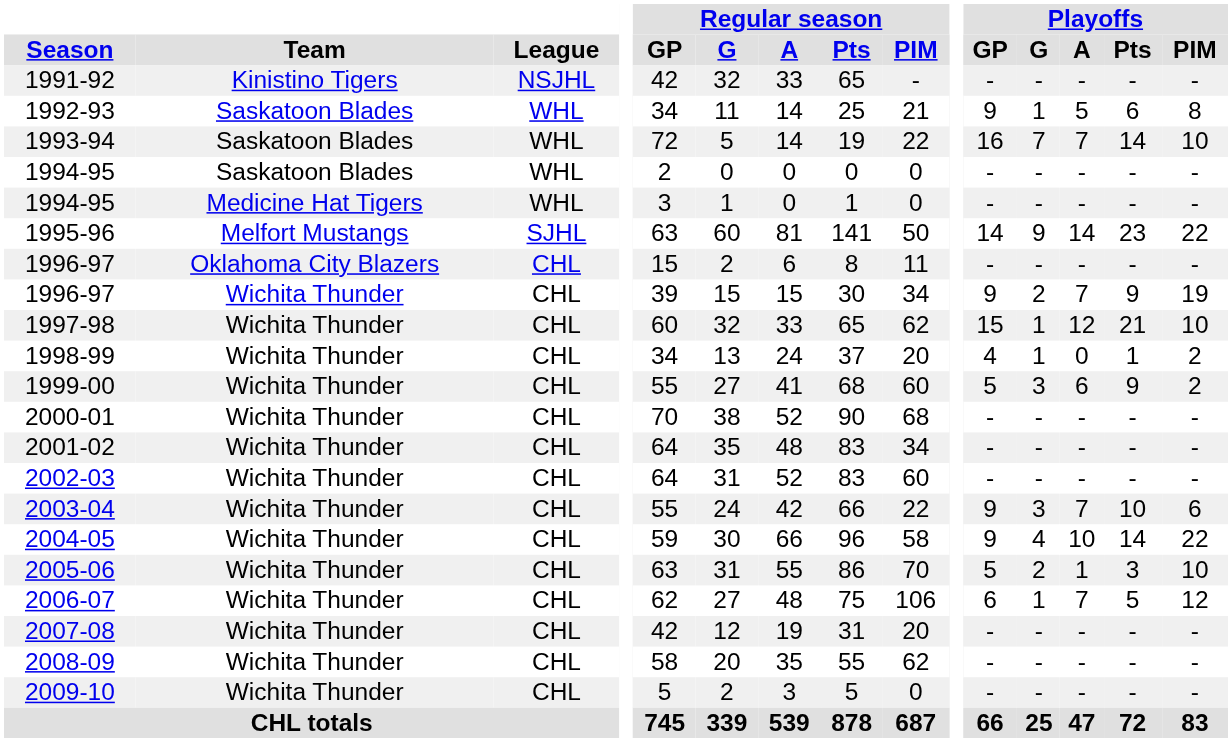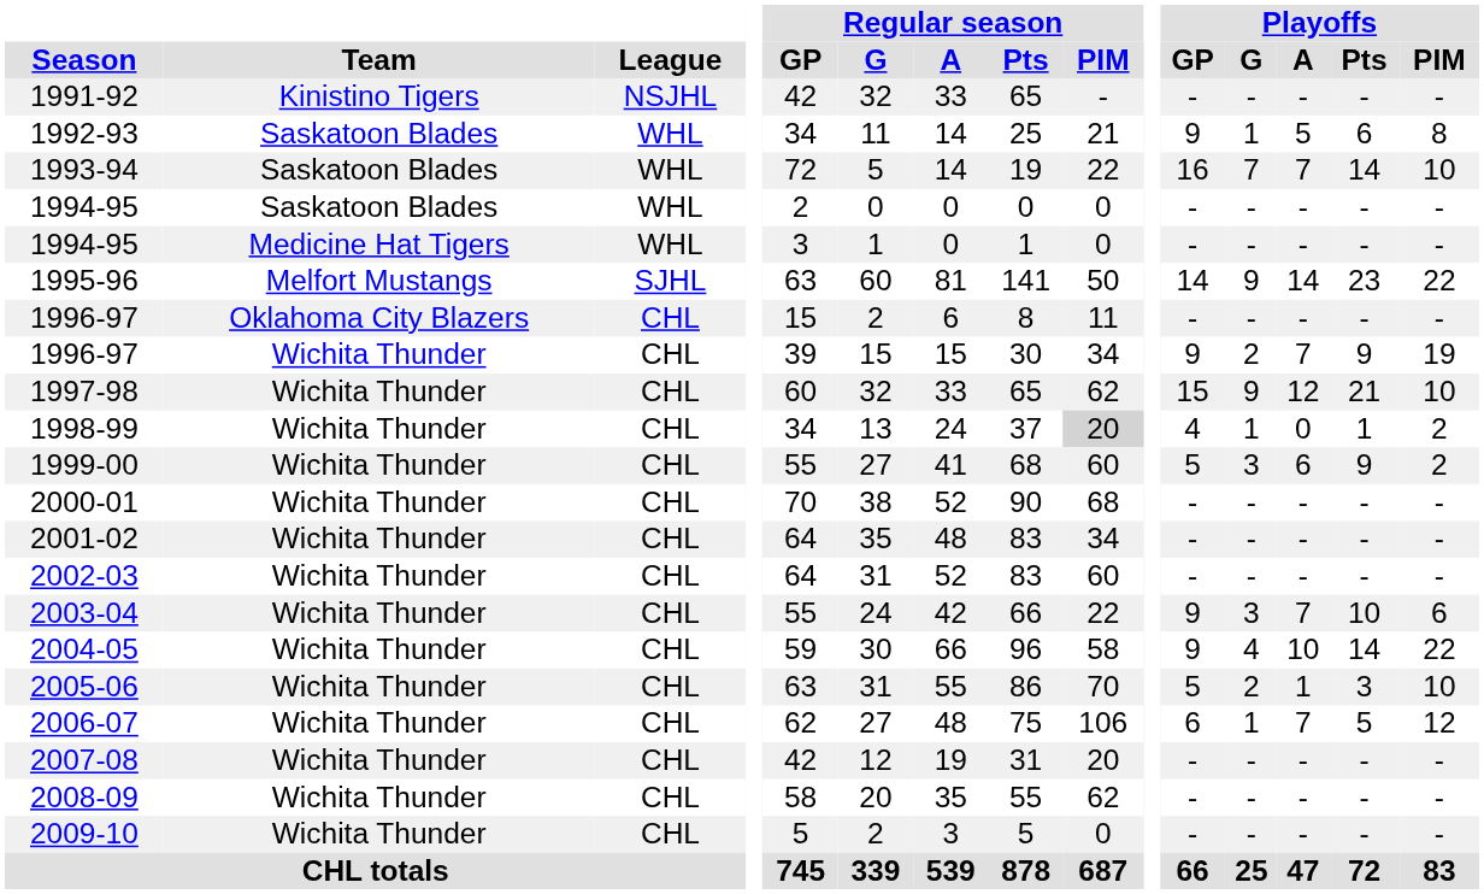 <table border="0" cellpadding="1" cellspacing="0" style="text-align:center; width:50em;">
 <tr style="background:#e0e0e0;">
 <th colspan="3"  bgcolor="#ffffff"> </th>
 <th rowspan="99" bgcolor="#ffffff"> </th>
 <th colspan="5"><a href='#'>Regular season</a></th>
 <th rowspan="99" bgcolor="#ffffff"> </th>
 <th colspan="5"><a href='#'>Playoffs</a></th>
 </tr>
 <tr style="background:#e0e0e0;">
 <th><a href='#'>Season</a></th>
 <th>Team</th>
 <th>League</th>
 <th>GP</th>
 <th><a href='#'>G</a></th>
 <th><a href='#'>A</a></th>
 <th><a href='#'>Pts</a></th>
 <th><a href='#'>PIM</a></th>
 <th>GP</th>
 <th>G</th>
 <th>A</th>
 <th>Pts</th>
 <th>PIM</th>
 </tr>
 <tr style="background:#f0f0f0;">
 <td>1991-92</td>
 <td><a href='#'>Kinistino Tigers</a></td>
 <td><a href='#'>NSJHL</a></td>
 <td>42</td>
 <td>32</td>
 <td>33</td>
 <td>65</td>
 <td>-</td>
 <td>-</td>
 <td>-</td>
 <td>-</td>
 <td>-</td>
 <td>-</td>
 </tr>
 <tr>
 <td>1992-93</td>
 <td><a href='#'>Saskatoon Blades</a></td>
 <td><a href='#'>WHL</a></td>
 <td>34</td>
 <td>11</td>
 <td>14</td>
 <td>25</td>
 <td>21</td>
 <td>9</td>
 <td>1</td>
 <td>5</td>
 <td>6</td>
 <td>8</td>
 </tr>
 <tr style="background:#f0f0f0;">
 <td>1993-94</td>
 <td>Saskatoon Blades</td>
 <td>WHL</td>
 <td>72</td>
 <td>5</td>
 <td>14</td>
 <td>19</td>
 <td>22</td>
 <td>16</td>
 <td>7</td>
 <td>7</td>
 <td>14</td>
 <td>10</td>
 </tr>
 <tr>
 <td>1994-95</td>
 <td>Saskatoon Blades</td>
 <td>WHL</td>
 <td>2</td>
 <td>0</td>
 <td>0</td>
 <td>0</td>
 <td>0</td>
 <td>-</td>
 <td>-</td>
 <td>-</td>
 <td>-</td>
 <td>-</td>
 </tr>
 <tr style="background:#f0f0f0;">
 <td>1994-95</td>
 <td><a href='#'>Medicine Hat Tigers</a></td>
 <td>WHL</td>
 <td>3</td>
 <td>1</td>
 <td>0</td>
 <td>1</td>
 <td>0</td>
 <td>-</td>
 <td>-</td>
 <td>-</td>
 <td>-</td>
 <td>-</td>
 </tr>
 <tr>
 <td>1995-96</td>
 <td><a href='#'>Melfort Mustangs</a></td>
 <td><a href='#'>SJHL</a></td>
 <td>63</td>
 <td>60</td>
 <td>81</td>
 <td>141</td>
 <td>50</td>
 <td>14</td>
 <td>9</td>
 <td>14</td>
 <td>23</td>
 <td>22</td>
 </tr>
 <tr style="background:#f0f0f0;">
 <td>1996-97</td>
 <td><a href='#'>Oklahoma City Blazers</a></td>
 <td><a href='#'>CHL</a></td>
 <td>15</td>
 <td>2</td>
 <td>6</td>
 <td>8</td>
 <td>11</td>
 <td>-</td>
 <td>-</td>
 <td>-</td>
 <td>-</td>
 <td>-</td>
 </tr>
 <tr>
 <td>1996-97</td>
 <td><a href='#'>Wichita Thunder</a></td>
 <td>CHL</td>
 <td>39</td>
 <td>15</td>
 <td>15</td>
 <td>30</td>
 <td>34</td>
 <td>9</td>
 <td>2</td>
 <td>7</td>
 <td>9</td>
 <td>19</td>
 </tr>
 <tr style="background:#f0f0f0;">
 <td>1997-98</td>
 <td>Wichita Thunder</td>
 <td>CHL</td>
 <td>60</td>
 <td>32</td>
 <td>33</td>
 <td>65</td>
 <td>62</td>
 <td>15</td>
-<td>1</td>
+<td>9</td>
 <td>12</td>
 <td>21</td>
 <td>10</td>
 </tr>
 <tr>
 <td>1998-99</td>
 <td>Wichita Thunder</td>
 <td>CHL</td>
 <td>34</td>
 <td>13</td>
 <td>24</td>
 <td>37</td>
-<td>20</td>
+<td style="background: lightgrey;">20</td>
 <td>4</td>
 <td>1</td>
 <td>0</td>
 <td>1</td>
 <td>2</td>
 </tr>
 <tr style="background:#f0f0f0;">
 <td>1999-00</td>
 <td>Wichita Thunder</td>
 <td>CHL</td>
 <td>55</td>
 <td>27</td>
 <td>41</td>
 <td>68</td>
 <td>60</td>
 <td>5</td>
 <td>3</td>
 <td>6</td>
 <td>9</td>
 <td>2</td>
 </tr>
 <tr>
 <td>2000-01</td>
 <td>Wichita Thunder</td>
 <td>CHL</td>
 <td>70</td>
 <td>38</td>
 <td>52</td>
 <td>90</td>
 <td>68</td>
 <td>-</td>
 <td>-</td>
 <td>-</td>
 <td>-</td>
 <td>-</td>
 </tr>
 <tr style="background:#f0f0f0;">
 <td>2001-02</td>
 <td>Wichita Thunder</td>
 <td>CHL</td>
 <td>64</td>
 <td>35</td>
 <td>48</td>
 <td>83</td>
 <td>34</td>
 <td>-</td>
 <td>-</td>
 <td>-</td>
 <td>-</td>
 <td>-</td>
 </tr>
 <tr>
 <td><a href='#'>2002-03</a></td>
 <td>Wichita Thunder</td>
 <td>CHL</td>
 <td>64</td>
 <td>31</td>
 <td>52</td>
 <td>83</td>
 <td>60</td>
 <td>-</td>
 <td>-</td>
 <td>-</td>
 <td>-</td>
 <td>-</td>
 </tr>
 <tr style="background:#f0f0f0;">
 <td><a href='#'>2003-04</a></td>
 <td>Wichita Thunder</td>
 <td>CHL</td>
 <td>55</td>
 <td>24</td>
 <td>42</td>
 <td>66</td>
 <td>22</td>
 <td>9</td>
 <td>3</td>
 <td>7</td>
 <td>10</td>
 <td>6</td>
 </tr>
 <tr>
 <td><a href='#'>2004-05</a></td>
 <td>Wichita Thunder</td>
 <td>CHL</td>
 <td>59</td>
 <td>30</td>
 <td>66</td>
 <td>96</td>
 <td>58</td>
 <td>9</td>
 <td>4</td>
 <td>10</td>
 <td>14</td>
 <td>22</td>
 </tr>
 <tr style="background:#f0f0f0;">
 <td><a href='#'>2005-06</a></td>
 <td>Wichita Thunder</td>
 <td>CHL</td>
 <td>63</td>
 <td>31</td>
 <td>55</td>
 <td>86</td>
 <td>70</td>
 <td>5</td>
 <td>2</td>
 <td>1</td>
 <td>3</td>
 <td>10</td>
 </tr>
 <tr>
 <td><a href='#'>2006-07</a></td>
 <td>Wichita Thunder</td>
 <td>CHL</td>
 <td>62</td>
 <td>27</td>
 <td>48</td>
 <td>75</td>
 <td>106</td>
 <td>6</td>
 <td>1</td>
 <td>7</td>
 <td>5</td>
 <td>12</td>
 </tr>
 <tr style="background:#f0f0f0;">
 <td><a href='#'>2007-08</a></td>
 <td>Wichita Thunder</td>
 <td>CHL</td>
 <td>42</td>
 <td>12</td>
 <td>19</td>
 <td>31</td>
 <td>20</td>
 <td>-</td>
 <td>-</td>
 <td>-</td>
 <td>-</td>
 <td>-</td>
 </tr>
 <tr>
 <td><a href='#'>2008-09</a></td>
 <td>Wichita Thunder</td>
 <td>CHL</td>
 <td>58</td>
 <td>20</td>
 <td>35</td>
 <td>55</td>
 <td>62</td>
 <td>-</td>
 <td>-</td>
 <td>-</td>
 <td>-</td>
 <td>-</td>
 </tr>
 <tr style="background:#f0f0f0;">
 <td><a href='#'>2009-10</a></td>
 <td>Wichita Thunder</td>
 <td>CHL</td>
 <td>5</td>
 <td>2</td>
 <td>3</td>
 <td>5</td>
 <td>0</td>
 <td>-</td>
 <td>-</td>
 <td>-</td>
 <td>-</td>
 <td>-</td>
 </tr>
 <tr ALIGN=center bgcolor="#e0e0e0">
 <th colspan=3>CHL totals</th>
 <th>745</th>
 <th>339</th>
 <th>539</th>
 <th>878</th>
 <th>687</th>
 <th>66</th>
 <th>25</th>
 <th>47</th>
 <th>72</th>
 <th>83</th>
 </tr>
 </table>
